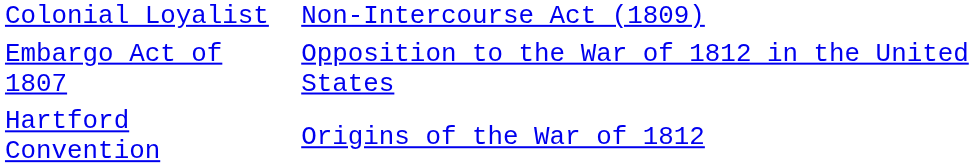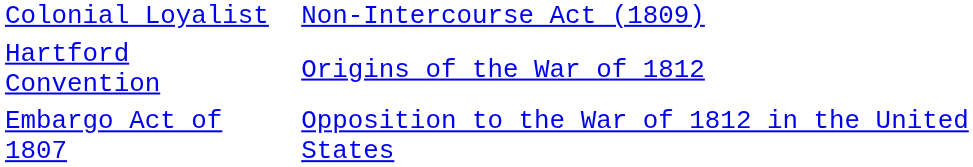 <table style="width: 60%; border: none; text-align: left;">
 <tr>
 <td><a href='#'>Colonial Loyalist</a></td>
 <td><a href='#'>Non-Intercourse Act (1809)</a></td>
 </tr>
 <tr>
+<td><a href='#'>Hartford Convention</a></td>
+<td><a href='#'>Origins of the War of 1812</a></td>
+</tr>
+<tr>
 <td><a href='#'>Embargo Act of 1807</a></td>
 <td><a href='#'>Opposition to the War of 1812 in the United States</a></td>
 </tr>
-<tr>
-<td><a href='#'>Hartford Convention</a></td>
-<td><a href='#'>Origins of the War of 1812</a></td>
-</tr>
 </table>
